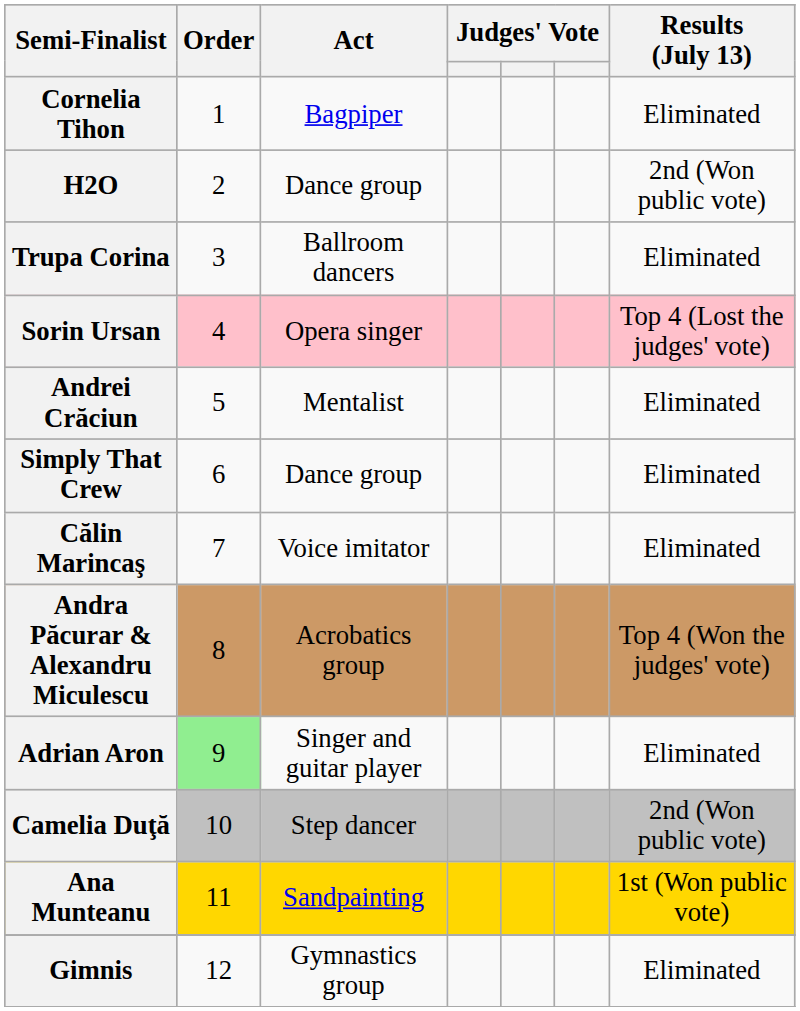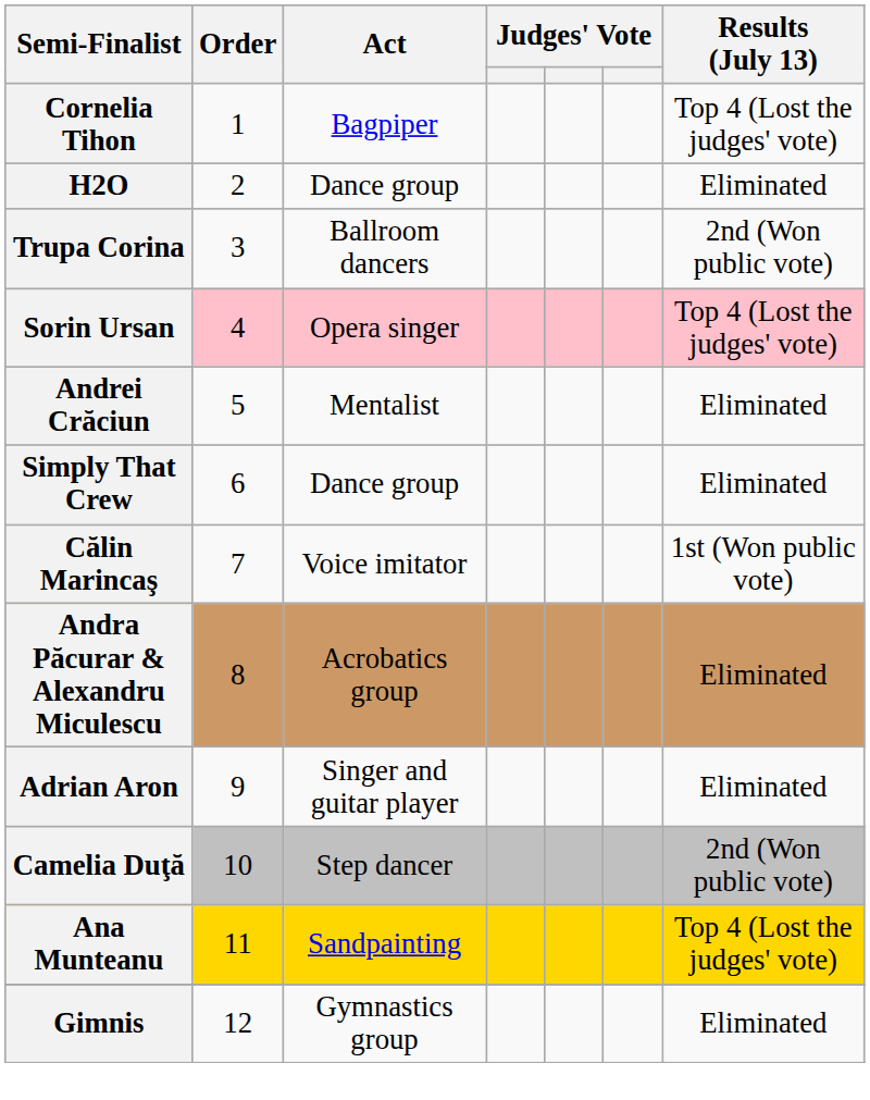 <table class="wikitable plainrowheaders sortable" style="text-align:center" width="76%;">
 <tr>
 <th scope="col" rowspan="2" class="unsortable" style="width:17em;">Semi-Finalist</th>
 <th scope="col" rowspan="2" style="width:1em;">Order</th>
 <th scope="col" rowspan="2" class="unsortable" style="width:16em;">Act</th>
 <th scope="col" colspan="3" class="unsortable" style="width:24em;">Judges' Vote</th>
 <th scope="col" rowspan="2" style="width:23em;">Results <br> (July 13)</th>
 </tr>
 <tr>
 <th scope="col" class="unsortable" style="width:6em;"></th>
 <th scope="col" class="unsortable" style="width:6em;"></th>
 <th scope="col" class="unsortable" style="width:6em;"></th>
 </tr>
 <tr>
 <th scope="row">Cornelia Tihon</th>
 <td>1</td>
 <td><a href='#'>Bagpiper</a></td>
 <td></td>
 <td></td>
 <td></td>
-<td>Eliminated</td>
+<td>Top 4 (Lost the judges' vote)</td>
 </tr>
 <tr>
 <th scope="row">H2O</th>
 <td>2</td>
 <td>Dance group</td>
 <td></td>
 <td></td>
 <td></td>
-<td>2nd (Won public vote)</td>
+<td>Eliminated</td>
 </tr>
 <tr>
 <th scope="row">Trupa Corina</th>
 <td>3</td>
 <td>Ballroom dancers</td>
 <td></td>
 <td></td>
 <td></td>
-<td>Eliminated</td>
+<td>2nd (Won public vote)</td>
 </tr>
 <tr style="background:pink;">
 <th scope="row">Sorin Ursan</th>
 <td>4</td>
 <td>Opera singer</td>
 <td></td>
 <td></td>
 <td></td>
 <td>Top 4 (Lost the judges' vote)</td>
 </tr>
 <tr>
 <th scope="row">Andrei Crăciun</th>
 <td>5</td>
 <td>Mentalist</td>
 <td></td>
 <td></td>
 <td></td>
 <td>Eliminated</td>
 </tr>
 <tr>
 <th scope="row">Simply That Crew</th>
 <td>6</td>
 <td>Dance group</td>
 <td></td>
 <td></td>
 <td></td>
 <td>Eliminated</td>
 </tr>
 <tr>
 <th scope="row">Călin Marincaş</th>
 <td>7</td>
 <td>Voice imitator</td>
 <td></td>
 <td></td>
 <td></td>
-<td>Eliminated</td>
+<td>1st (Won public vote)</td>
 </tr>
 <tr style="background:#c96;">
 <th scope="row">Andra Păcurar & Alexandru Miculescu</th>
 <td>8</td>
 <td>Acrobatics group</td>
 <td></td>
 <td></td>
 <td></td>
-<td>Top 4 (Won the judges' vote)</td>
+<td>Eliminated</td>
 </tr>
 <tr>
 <th scope="row">Adrian Aron</th>
-<td style="background: lightgreen;">9</td>
+<td>9</td>
 <td>Singer and guitar player</td>
 <td></td>
 <td></td>
 <td></td>
 <td>Eliminated</td>
 </tr>
 <tr style="background:silver;">
 <th scope="row">Camelia Duţă</th>
 <td>10</td>
 <td>Step dancer</td>
 <td></td>
 <td></td>
 <td></td>
 <td>2nd (Won public vote)</td>
 </tr>
 <tr style="background:gold;">
 <th scope="row">Ana Munteanu</th>
 <td>11</td>
 <td><a href='#'>Sandpainting</a></td>
 <td></td>
 <td></td>
 <td></td>
-<td>1st (Won public vote)</td>
+<td>Top 4 (Lost the judges' vote)</td>
 </tr>
 <tr>
 </tr>
 <tr>
 <th scope="row">Gimnis</th>
 <td>12</td>
 <td>Gymnastics group</td>
 <td></td>
 <td></td>
 <td></td>
 <td>Eliminated</td>
 </tr>
 <tr>
 </tr>
 </table>
